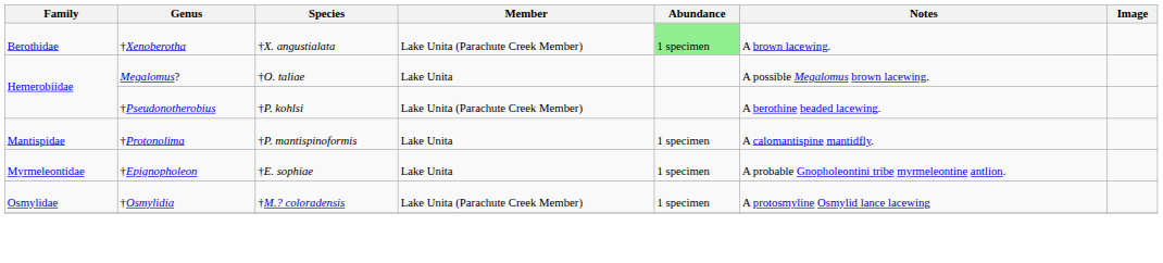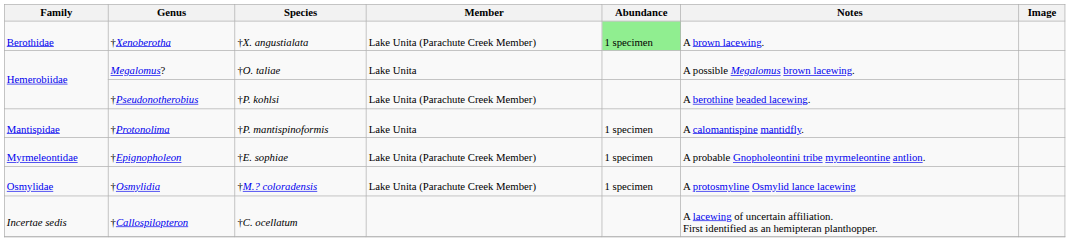 <table class="wikitable" style="margin:auto;width:100%;">
 <tr>
 <th>Family</th>
 <th>Genus</th>
 <th>Species</th>
 <th>Member</th>
 <th>Abundance</th>
 <th>Notes</th>
 <th>Image</th>
 </tr>
 <tr>
 <td><br><a href='#'>Berothidae</a></td>
 <td><br>†<em><a href='#'>Xenoberotha</a></em></td>
 <td><br>†<em>X. angustialata</em> </td>
 <td><br>Lake Unita (Parachute Creek Member)</td>
 <td style="background: lightgreen;"><br>1 specimen</td>
 <td><br>A <a href='#'>brown lacewing</a>.</td>
 <td></td>
 </tr>
 <tr>
 <td rowspan=2><a href='#'>Hemerobiidae</a></td>
 <td><br><em><a href='#'>Megalomus</a></em>?</td>
 <td><br>†<em>O. taliae</em> </td>
 <td><br>Lake Unita</td>
 <td></td>
 <td><br>A possible <em><a href='#'>Megalomus</a></em> <a href='#'>brown lacewing</a>.</td>
 <td></td>
 </tr>
 <tr>
 <td><br>†<em><a href='#'>Pseudonotherobius</a></em></td>
 <td><br>†<em>P. kohlsi</em> </td>
 <td><br>Lake Unita (Parachute Creek Member)</td>
 <td></td>
 <td><br>A <a href='#'>berothine</a> <a href='#'>beaded lacewing</a>.</td>
 <td></td>
 </tr>
 <tr>
 <td><br><a href='#'>Mantispidae</a></td>
 <td><br>†<em><a href='#'>Protonolima</a></em></td>
 <td><br>†<em>P. mantispinoformis</em> </td>
 <td><br>Lake Unita</td>
 <td><br>1 specimen</td>
 <td><br>A <a href='#'>calomantispine</a> <a href='#'>mantidfly</a>.</td>
 <td></td>
 </tr>
 <tr>
 <td><br><a href='#'>Myrmeleontidae</a></td>
 <td><br>†<em><a href='#'>Epignopholeon</a></em></td>
 <td><br>†<em>E. sophiae</em> </td>
-<td><br>Lake Unita</td>
+<td><br>Lake Unita (Parachute Creek Member)</td>
 <td><br>1 specimen</td>
 <td><br>A probable <a href='#'>Gnopholeontini tribe</a> <a href='#'>myrmeleontine</a> <a href='#'>antlion</a>.</td>
 <td></td>
 </tr>
 <tr>
 <td><br><a href='#'>Osmylidae</a></td>
 <td><br>†<em><a href='#'>Osmylidia</a></em></td>
 <td><br>†<em><a href='#'>M.? coloradensis</a></em> </td>
 <td><br>Lake Unita (Parachute Creek Member)</td>
 <td><br>1 specimen</td>
 <td><br>A <a href='#'>protosmyline</a> <a href='#'>Osmylid lance lacewing</a></td>
 <td></td>
 </tr>
 <tr>
+<td><br><em>Incertae sedis</em></td>
+<td><br>†<em><a href='#'>Callospilopteron</a></em></td>
+<td><br>†<em>C. ocellatum</em> </td>
+<td></td>
+<td></td>
+<td><br>A <a href='#'>lacewing</a> of uncertain affiliation.<br>First identified as an hemipteran planthopper.</td>
+<td></td>
+</tr>
+<tr>
 </tr>
 </table>
